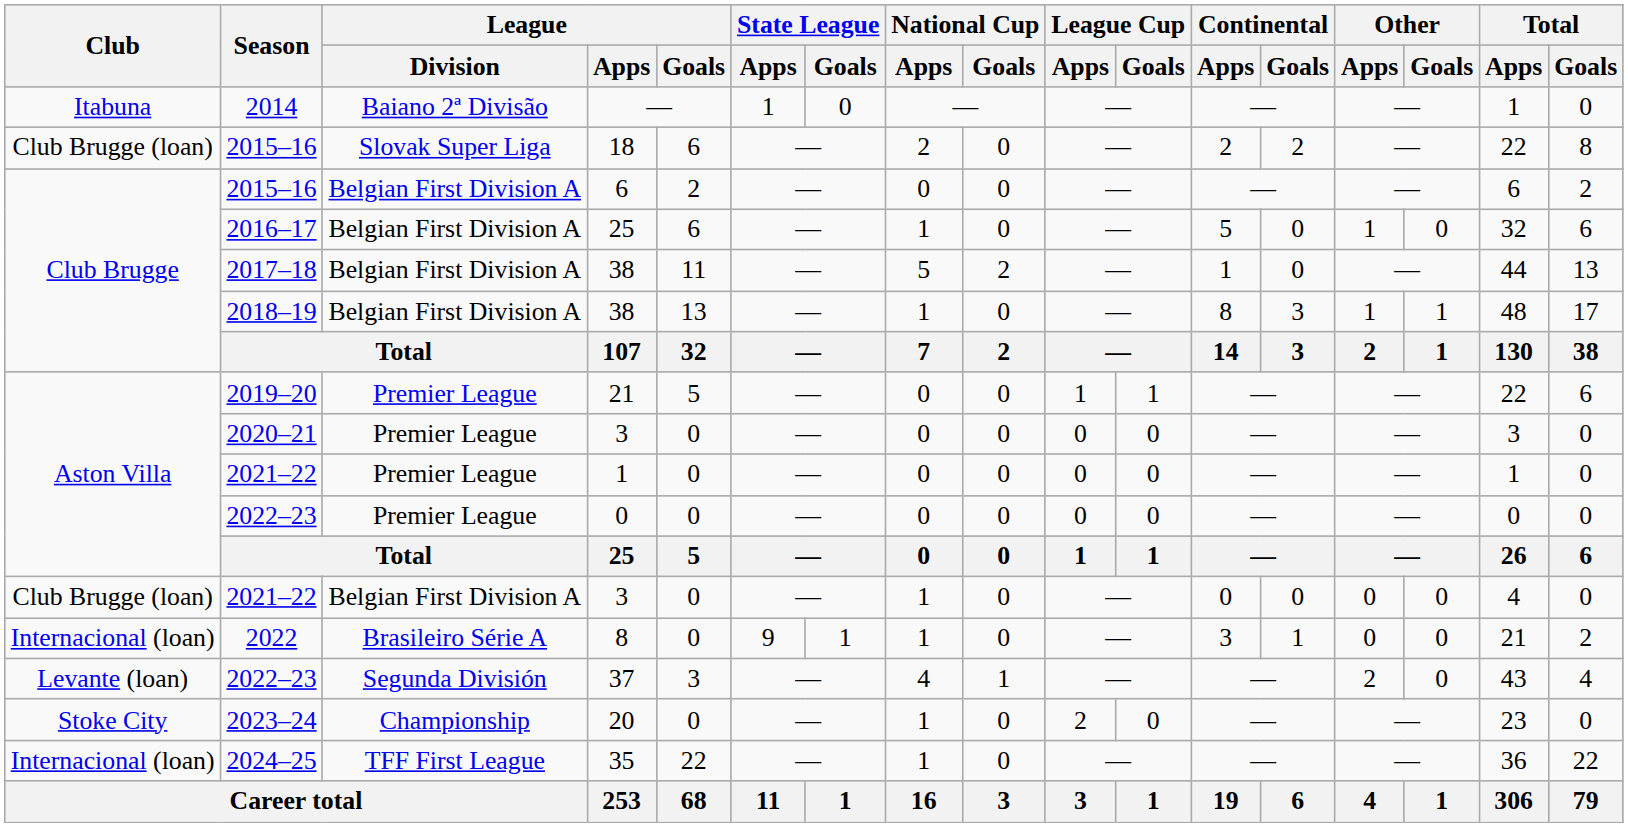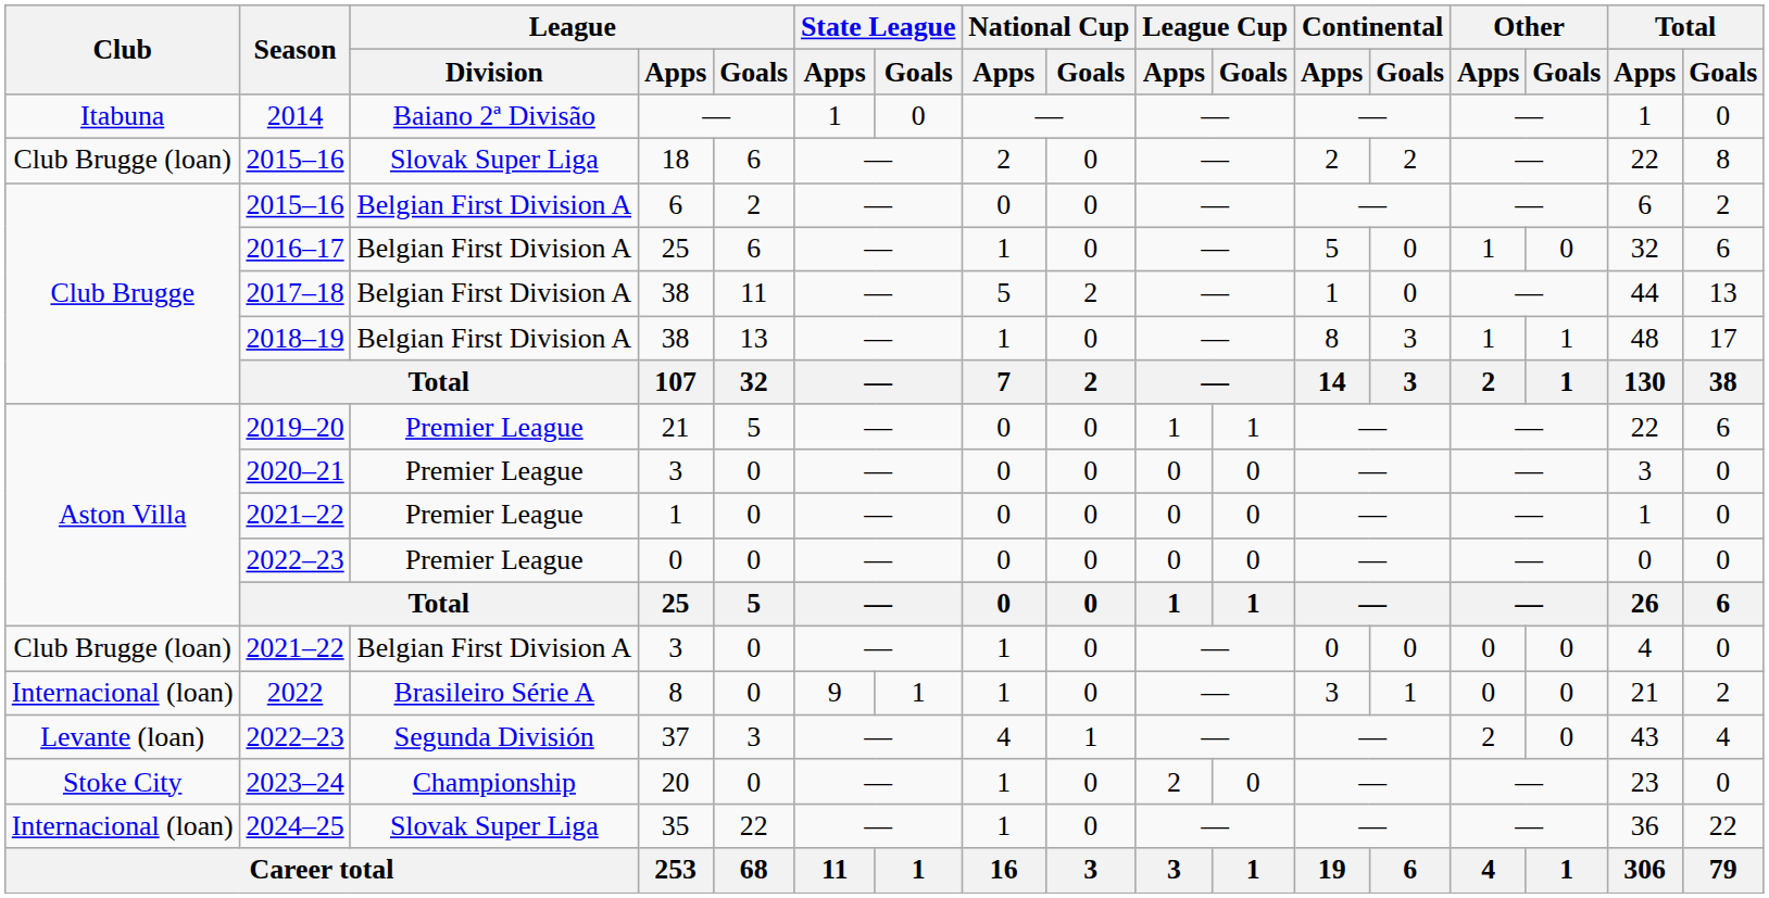 <table class="wikitable" style="text-align: center;">
 <tr>
 <th rowspan="2">Club</th>
 <th rowspan="2">Season</th>
 <th colspan="3">League</th>
 <th colspan="2"><a href='#'>State League</a></th>
 <th colspan="2">National Cup</th>
 <th colspan="2">League Cup</th>
 <th colspan="2">Continental</th>
 <th colspan="2">Other</th>
 <th colspan="2">Total</th>
 </tr>
 <tr>
 <th>Division</th>
 <th>Apps</th>
 <th>Goals</th>
 <th>Apps</th>
 <th>Goals</th>
 <th>Apps</th>
 <th>Goals</th>
 <th>Apps</th>
 <th>Goals</th>
 <th>Apps</th>
 <th>Goals</th>
 <th>Apps</th>
 <th>Goals</th>
 <th>Apps</th>
 <th>Goals</th>
 </tr>
 <tr>
 <td><a href='#'>Itabuna</a></td>
 <td><a href='#'>2014</a></td>
 <td><a href='#'>Baiano 2ª Divisão</a></td>
 <td colspan="2">—</td>
 <td>1</td>
 <td>0</td>
 <td colspan="2">—</td>
 <td colspan="2">—</td>
 <td colspan="2">—</td>
 <td colspan="2">—</td>
 <td>1</td>
 <td>0</td>
 </tr>
 <tr>
 <td>Club Brugge (loan)</td>
 <td><a href='#'>2015–16</a></td>
 <td><a href='#'>Slovak Super Liga</a></td>
 <td>18</td>
 <td>6</td>
 <td colspan="2">—</td>
 <td>2</td>
 <td>0</td>
 <td colspan="2">—</td>
 <td>2</td>
 <td>2</td>
 <td colspan="2">—</td>
 <td>22</td>
 <td>8</td>
 </tr>
 <tr>
 <td rowspan="5"><a href='#'>Club Brugge</a></td>
 <td><a href='#'>2015–16</a></td>
 <td><a href='#'>Belgian First Division A</a></td>
 <td>6</td>
 <td>2</td>
 <td colspan="2">—</td>
 <td>0</td>
 <td>0</td>
 <td colspan="2">—</td>
 <td colspan="2">—</td>
 <td colspan="2">—</td>
 <td>6</td>
 <td>2</td>
 </tr>
 <tr>
 <td><a href='#'>2016–17</a></td>
 <td>Belgian First Division A</td>
 <td>25</td>
 <td>6</td>
 <td colspan="2">—</td>
 <td>1</td>
 <td>0</td>
 <td colspan="2">—</td>
 <td>5</td>
 <td>0</td>
 <td>1</td>
 <td>0</td>
 <td>32</td>
 <td>6</td>
 </tr>
 <tr>
 <td><a href='#'>2017–18</a></td>
 <td>Belgian First Division A</td>
 <td>38</td>
 <td>11</td>
 <td colspan="2">—</td>
 <td>5</td>
 <td>2</td>
 <td colspan="2">—</td>
 <td>1</td>
 <td>0</td>
 <td colspan="2">—</td>
 <td>44</td>
 <td>13</td>
 </tr>
 <tr>
 <td><a href='#'>2018–19</a></td>
 <td>Belgian First Division A</td>
 <td>38</td>
 <td>13</td>
 <td colspan="2">—</td>
 <td>1</td>
 <td>0</td>
 <td colspan="2">—</td>
 <td>8</td>
 <td>3</td>
 <td>1</td>
 <td>1</td>
 <td>48</td>
 <td>17</td>
 </tr>
 <tr>
 <th colspan="2">Total</th>
 <th>107</th>
 <th>32</th>
 <th colspan="2">—</th>
 <th>7</th>
 <th>2</th>
 <th colspan="2">—</th>
 <th>14</th>
 <th>3</th>
 <th>2</th>
 <th>1</th>
 <th>130</th>
 <th>38</th>
 </tr>
 <tr>
 <td rowspan="5"><a href='#'>Aston Villa</a></td>
 <td><a href='#'>2019–20</a></td>
 <td><a href='#'>Premier League</a></td>
 <td>21</td>
 <td>5</td>
 <td colspan="2">—</td>
 <td>0</td>
 <td>0</td>
 <td>1</td>
 <td>1</td>
 <td colspan="2">—</td>
 <td colspan="2">—</td>
 <td>22</td>
 <td>6</td>
 </tr>
 <tr>
 <td><a href='#'>2020–21</a></td>
 <td>Premier League</td>
 <td>3</td>
 <td>0</td>
 <td colspan="2">—</td>
 <td>0</td>
 <td>0</td>
 <td>0</td>
 <td>0</td>
 <td colspan="2">—</td>
 <td colspan="2">—</td>
 <td>3</td>
 <td>0</td>
 </tr>
 <tr>
 <td><a href='#'>2021–22</a></td>
 <td>Premier League</td>
 <td>1</td>
 <td>0</td>
 <td colspan="2">—</td>
 <td>0</td>
 <td>0</td>
 <td>0</td>
 <td>0</td>
 <td colspan="2">—</td>
 <td colspan="2">—</td>
 <td>1</td>
 <td>0</td>
 </tr>
 <tr>
 <td><a href='#'>2022–23</a></td>
 <td>Premier League</td>
 <td>0</td>
 <td>0</td>
 <td colspan="2">—</td>
 <td>0</td>
 <td>0</td>
 <td>0</td>
 <td>0</td>
 <td colspan="2">—</td>
 <td colspan="2">—</td>
 <td>0</td>
 <td>0</td>
 </tr>
 <tr>
 <th colspan="2">Total</th>
 <th>25</th>
 <th>5</th>
 <th colspan="2">—</th>
 <th>0</th>
 <th>0</th>
 <th>1</th>
 <th>1</th>
 <th colspan="2">—</th>
 <th colspan="2">—</th>
 <th>26</th>
 <th>6</th>
 </tr>
 <tr>
 <td>Club Brugge (loan)</td>
 <td><a href='#'>2021–22</a></td>
 <td>Belgian First Division A</td>
 <td>3</td>
 <td>0</td>
 <td colspan="2">—</td>
 <td>1</td>
 <td>0</td>
 <td colspan="2">—</td>
 <td>0</td>
 <td>0</td>
 <td>0</td>
 <td>0</td>
 <td>4</td>
 <td>0</td>
 </tr>
 <tr>
 <td><a href='#'>Internacional</a> (loan)</td>
 <td><a href='#'>2022</a></td>
 <td><a href='#'>Brasileiro Série A</a></td>
 <td>8</td>
 <td>0</td>
 <td>9</td>
 <td>1</td>
 <td>1</td>
 <td>0</td>
 <td colspan="2">—</td>
 <td>3</td>
 <td>1</td>
 <td>0</td>
 <td>0</td>
 <td>21</td>
 <td>2</td>
 </tr>
 <tr>
 <td><a href='#'>Levante</a> (loan)</td>
 <td><a href='#'>2022–23</a></td>
 <td><a href='#'>Segunda División</a></td>
 <td>37</td>
 <td>3</td>
 <td colspan="2">—</td>
 <td>4</td>
 <td>1</td>
 <td colspan="2">—</td>
 <td colspan="2">—</td>
 <td>2</td>
 <td>0</td>
 <td>43</td>
 <td>4</td>
 </tr>
 <tr>
 <td><a href='#'>Stoke City</a></td>
 <td><a href='#'>2023–24</a></td>
 <td><a href='#'>Championship</a></td>
 <td>20</td>
 <td>0</td>
 <td colspan="2">—</td>
 <td>1</td>
 <td>0</td>
 <td>2</td>
 <td>0</td>
 <td colspan="2">—</td>
 <td colspan="2">—</td>
 <td>23</td>
 <td>0</td>
 </tr>
 <tr>
 <td><a href='#'>Internacional</a> (loan)</td>
 <td><a href='#'>2024–25</a></td>
-<td><a href='#'>TFF First League</a></td>
+<td><a href='#'>Slovak Super Liga</a></td>
 <td>35</td>
 <td>22</td>
 <td colspan="2">—</td>
 <td>1</td>
 <td>0</td>
 <td colspan="2">—</td>
 <td colspan="2">—</td>
 <td colspan="2">—</td>
 <td>36</td>
 <td>22</td>
 </tr>
 <tr>
 <th colspan="3">Career total</th>
 <th>253</th>
 <th>68</th>
 <th>11</th>
 <th>1</th>
 <th>16</th>
 <th>3</th>
 <th>3</th>
 <th>1</th>
 <th>19</th>
 <th>6</th>
 <th>4</th>
 <th>1</th>
 <th>306</th>
 <th>79</th>
 </tr>
 </table>
